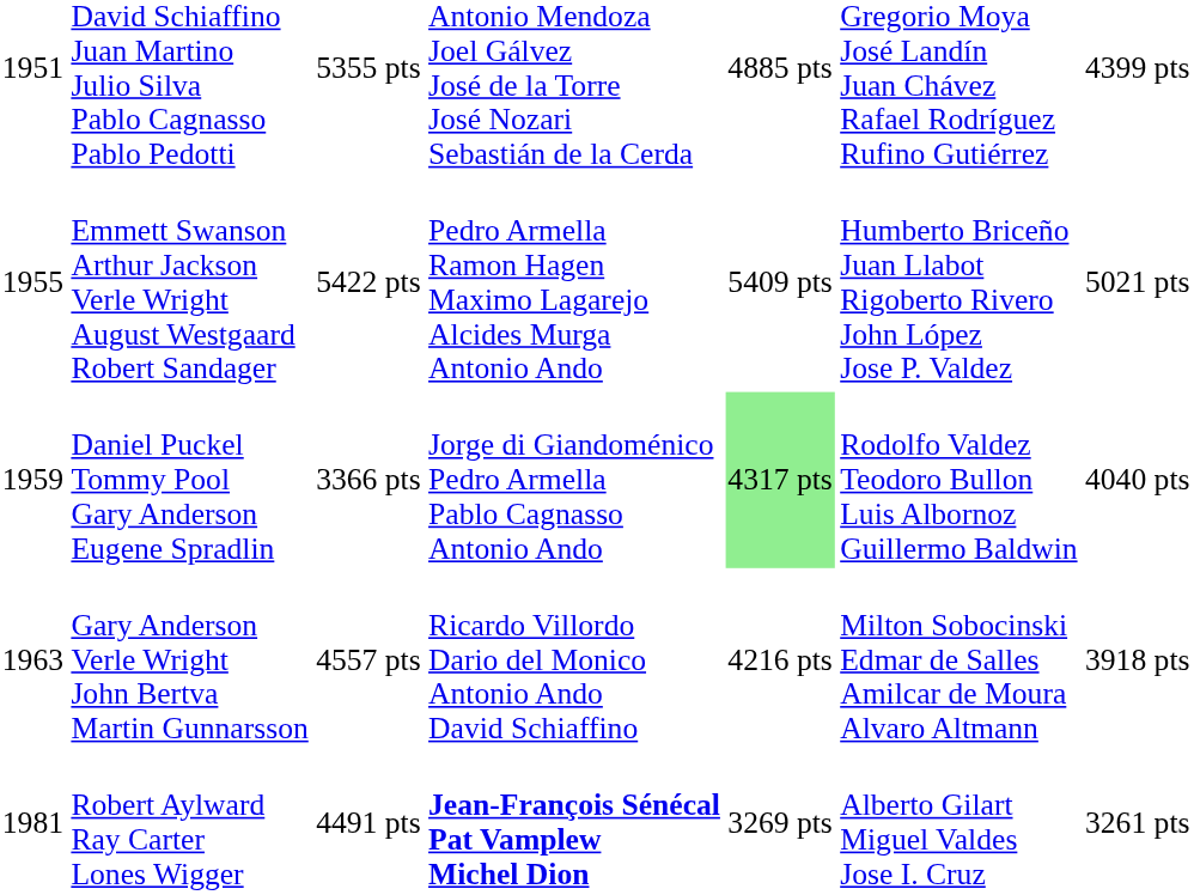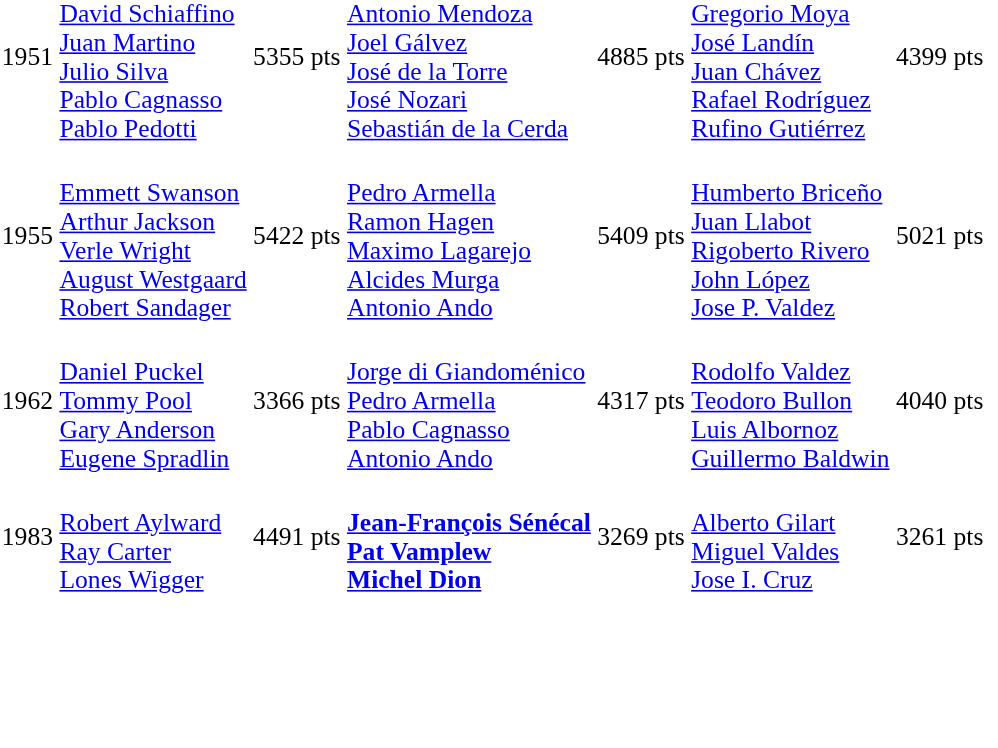 <table>
 <tr>
 <td>1951</td>
 <td><br><a href='#'>David Schiaffino</a> <br> <a href='#'>Juan Martino</a> <br> <a href='#'>Julio Silva</a> <br> <a href='#'>Pablo Cagnasso</a> <br> <a href='#'>Pablo Pedotti</a></td>
 <td>5355 pts</td>
 <td><br><a href='#'>Antonio Mendoza</a> <br> <a href='#'>Joel Gálvez</a> <br><a href='#'>José de la Torre</a> <br> <a href='#'>José Nozari</a> <br> <a href='#'>Sebastián de la Cerda</a></td>
 <td>4885 pts</td>
 <td><br><a href='#'>Gregorio Moya</a> <br> <a href='#'>José Landín</a> <br><a href='#'>Juan Chávez</a> <br> <a href='#'>Rafael Rodríguez</a> <br> <a href='#'>Rufino Gutiérrez</a></td>
 <td>4399 pts</td>
 </tr>
 <tr>
 <td>1955</td>
 <td><br><a href='#'>Emmett Swanson</a><br><a href='#'>Arthur Jackson</a><br><a href='#'>Verle Wright</a><br><a href='#'>August Westgaard</a><br><a href='#'>Robert Sandager</a></td>
 <td>5422 pts</td>
 <td><br><a href='#'>Pedro Armella</a><br><a href='#'>Ramon Hagen</a><br><a href='#'>Maximo Lagarejo</a><br><a href='#'>Alcides Murga</a><br><a href='#'>Antonio Ando</a></td>
 <td>5409 pts</td>
 <td><br><a href='#'>Humberto Briceño</a><br><a href='#'>Juan Llabot</a><br><a href='#'>Rigoberto Rivero</a><br><a href='#'>John López</a><br><a href='#'>Jose P. Valdez</a></td>
 <td>5021 pts</td>
 </tr>
 <tr>
-<td>1959</td>
+<td>1962</td>
 <td><br><a href='#'>Daniel Puckel</a><br><a href='#'>Tommy Pool</a><br><a href='#'>Gary Anderson</a><br><a href='#'>Eugene Spradlin</a></td>
 <td>3366 pts</td>
 <td><br><a href='#'>Jorge di Giandoménico</a><br><a href='#'>Pedro Armella</a><br><a href='#'>Pablo Cagnasso</a><br><a href='#'>Antonio Ando</a></td>
-<td style="background: lightgreen;">4317 pts</td>
+<td>4317 pts</td>
 <td><br><a href='#'>Rodolfo Valdez</a><br><a href='#'>Teodoro Bullon</a><br><a href='#'>Luis Albornoz</a><br><a href='#'>Guillermo Baldwin</a></td>
 <td>4040 pts</td>
 </tr>
 <tr>
-<td>1963</td>
-<td><br><a href='#'>Gary Anderson</a><br><a href='#'>Verle Wright</a><br><a href='#'>John Bertva</a><br><a href='#'>Martin Gunnarsson</a></td>
-<td>4557 pts</td>
-<td><br><a href='#'>Ricardo Villordo</a><br><a href='#'>Dario del Monico</a><br><a href='#'>Antonio Ando</a><br><a href='#'>David Schiaffino</a></td>
-<td>4216 pts</td>
-<td><br><a href='#'>Milton Sobocinski</a><br><a href='#'>Edmar de Salles</a><br><a href='#'>Amilcar de Moura</a><br><a href='#'>Alvaro Altmann</a></td>
-<td>3918 pts</td>
-</tr>
-<tr>
-<td>1981</td>
+<td>1983</td>
 <td><br><a href='#'>Robert Aylward</a><br><a href='#'>Ray Carter</a><br><a href='#'>Lones Wigger</a></td>
 <td>4491 pts</td>
 <td><strong><br><a href='#'>Jean-François Sénécal</a><br><a href='#'>Pat Vamplew</a><br><a href='#'>Michel Dion</a></strong></td>
 <td>3269 pts</td>
 <td><br><a href='#'>Alberto Gilart</a><br><a href='#'>Miguel Valdes</a><br><a href='#'>Jose I. Cruz</a></td>
 <td>3261 pts</td>
 </tr>
 </table>
